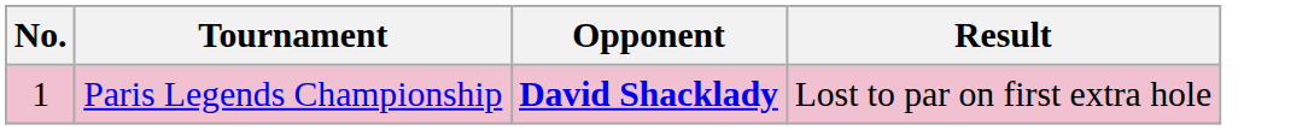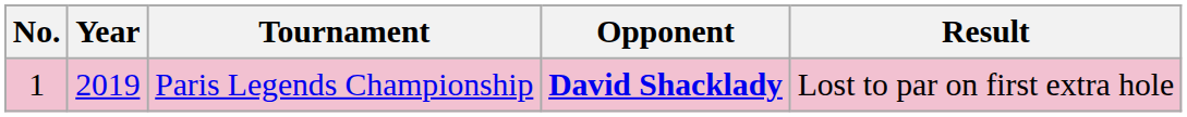 <table class="wikitable" style="font-size:95%;">
 <tr>
 <th>No.</th>
+<th>Year</th>
 <th>Tournament</th>
 <th>Opponent</th>
 <th>Result</th>
 </tr>
 <tr style="background:#F2C1D1;">
 <td align=center>1</td>
+<td><a href='#'>2019</a></td>
 <td><a href='#'>Paris Legends Championship</a></td>
 <td><strong> <a href='#'>David Shacklady</a></strong></td>
 <td>Lost to par on first extra hole</td>
 </tr>
 </table>
